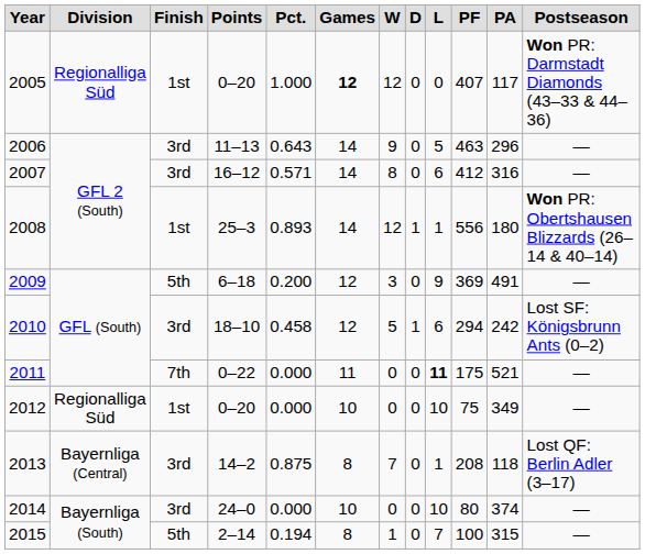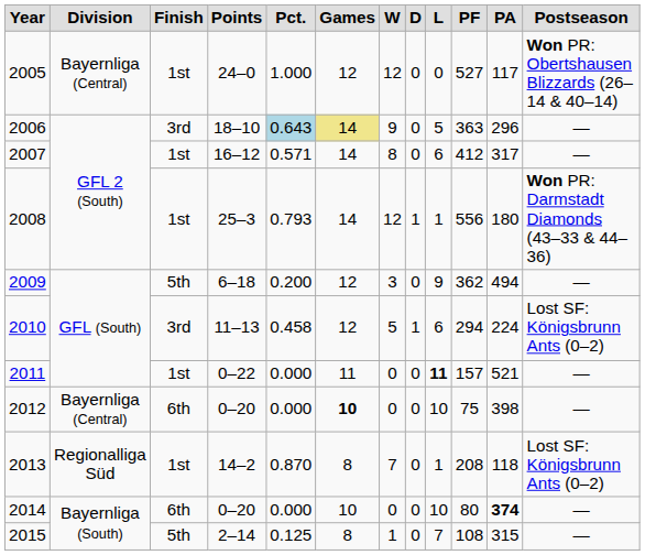 <table class="wikitable" style="text-align:center;">
 <tr style="background:#DFDFDF; font-weight:bold;">
 <td>Year</td>
 <td>Division</td>
 <td>Finish</td>
 <td>Points</td>
 <td>Pct.</td>
 <td>Games</td>
 <td>W</td>
 <td>D</td>
 <td>L</td>
 <td>PF</td>
 <td>PA</td>
 <td>Postseason</td>
 </tr>
 <tr>
 <td>2005</td>
-<td><a href='#'>Regionalliga Süd</a></td>
+<td>Bayernliga <small>(Central)</small></td>
 <td>1st</td>
-<td>0–20</td>
+<td>24–0</td>
 <td>1.000</td>
-<td><strong>12</strong></td>
+<td>12</td>
 <td>12</td>
 <td>0</td>
 <td>0</td>
-<td>407</td>
+<td>527</td>
 <td>117</td>
-<td style="text-align:left;"><strong>Won</strong> PR: <a href='#'>Darmstadt Diamonds</a> (43–33 & 44–36)</td>
+<td style="text-align:left;"><strong>Won</strong> PR: <a href='#'>Obertshausen Blizzards</a> (26–14 & 40–14)</td>
 </tr>
 <tr>
 <td>2006</td>
 <td rowspan="3"><a href='#'>GFL 2</a> <small>(South)</small></td>
 <td>3rd</td>
-<td>11–13</td>
-<td>0.643</td>
-<td>14</td>
+<td>18–10</td>
+<td style="background: lightblue;">0.643</td>
+<td style="background: khaki;">14</td>
 <td>9</td>
 <td>0</td>
 <td>5</td>
-<td>463</td>
+<td>363</td>
 <td>296</td>
 <td>—</td>
 </tr>
 <tr>
 <td>2007</td>
-<td>3rd</td>
+<td>1st</td>
 <td>16–12</td>
 <td>0.571</td>
 <td>14</td>
 <td>8</td>
 <td>0</td>
 <td>6</td>
 <td>412</td>
-<td>316</td>
+<td>317</td>
 <td>—</td>
 </tr>
 <tr>
 <td>2008</td>
 <td>1st</td>
 <td>25–3</td>
-<td>0.893</td>
+<td>0.793</td>
 <td>14</td>
 <td>12</td>
 <td>1</td>
 <td>1</td>
 <td>556</td>
 <td>180</td>
-<td style="text-align:left;"><strong>Won</strong> PR: <a href='#'>Obertshausen Blizzards</a> (26–14 & 40–14)</td>
+<td style="text-align:left;"><strong>Won</strong> PR: <a href='#'>Darmstadt Diamonds</a> (43–33 & 44–36)</td>
 </tr>
 <tr>
 <td><a href='#'>2009</a></td>
 <td rowspan=3><a href='#'>GFL</a> <small>(South)</small></td>
 <td>5th</td>
 <td>6–18</td>
 <td>0.200</td>
 <td>12</td>
 <td>3</td>
 <td>0</td>
 <td>9</td>
-<td>369</td>
-<td>491</td>
+<td>362</td>
+<td>494</td>
 <td>—</td>
 </tr>
 <tr>
 <td><a href='#'>2010</a></td>
 <td>3rd</td>
-<td>18–10</td>
+<td>11–13</td>
 <td>0.458</td>
 <td>12</td>
 <td>5</td>
 <td>1</td>
 <td>6</td>
 <td>294</td>
-<td>242</td>
+<td>224</td>
 <td style="text-align:left;">Lost SF: <a href='#'>Königsbrunn Ants</a> (0–2)</td>
 </tr>
 <tr>
 <td><a href='#'>2011</a></td>
-<td>7th</td>
+<td>1st</td>
 <td>0–22</td>
 <td>0.000</td>
 <td>11</td>
 <td>0</td>
 <td>0</td>
 <td><strong>11</strong></td>
-<td>175</td>
+<td>157</td>
 <td>521</td>
 <td>—</td>
 </tr>
 <tr>
 <td>2012</td>
+<td>Bayernliga <small>(Central)</small></td>
+<td>6th</td>
+<td>0–20</td>
+<td>0.000</td>
+<td><strong>10</strong></td>
+<td>0</td>
+<td>0</td>
+<td>10</td>
+<td>75</td>
+<td>398</td>
+<td>—</td>
+</tr>
+<tr>
+<td>2013</td>
 <td>Regionalliga Süd</td>
 <td>1st</td>
+<td>14–2</td>
+<td>0.870</td>
+<td>8</td>
+<td>7</td>
+<td>0</td>
+<td>1</td>
+<td>208</td>
+<td>118</td>
+<td style="text-align:left;">Lost SF: <a href='#'>Königsbrunn Ants</a> (0–2)</td>
+</tr>
+<tr>
+<td>2014</td>
+<td rowspan="2">Bayernliga <small>(South)</small></td>
+<td>6th</td>
 <td>0–20</td>
 <td>0.000</td>
 <td>10</td>
 <td>0</td>
 <td>0</td>
 <td>10</td>
-<td>75</td>
-<td>349</td>
-<td>—</td>
-</tr>
-<tr>
-<td>2013</td>
-<td>Bayernliga <small>(Central)</small></td>
-<td>3rd</td>
-<td>14–2</td>
-<td>0.875</td>
-<td>8</td>
-<td>7</td>
-<td>0</td>
-<td>1</td>
-<td>208</td>
-<td>118</td>
-<td style="text-align:left;">Lost QF: <a href='#'>Berlin Adler</a> (3–17)</td>
-</tr>
-<tr>
-<td>2014</td>
-<td rowspan="2">Bayernliga <small>(South)</small></td>
-<td>3rd</td>
-<td>24–0</td>
-<td>0.000</td>
-<td>10</td>
-<td>0</td>
-<td>0</td>
-<td>10</td>
 <td>80</td>
-<td>374</td>
+<td><strong>374</strong></td>
 <td>—</td>
 </tr>
 <tr>
 <td>2015</td>
 <td>5th</td>
 <td>2–14</td>
-<td>0.194</td>
+<td>0.125</td>
 <td>8</td>
 <td>1</td>
 <td>0</td>
 <td>7</td>
-<td>100</td>
+<td>108</td>
 <td>315</td>
 <td>—</td>
 </tr>
 </table>
